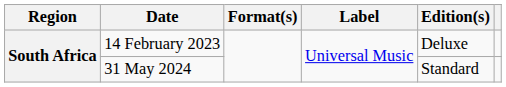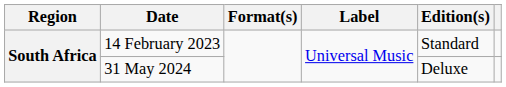 <table class="wikitable plainrowheaders">
 <tr>
 <th scope="col">Region</th>
 <th scope="col">Date</th>
 <th scope="col">Format(s)</th>
 <th scope="col">Label</th>
 <th scope="col">Edition(s)</th>
 <th scope="col"></th>
 </tr>
 <tr>
 <th scope="row" rowspan=2>South Africa</th>
 <td>14 February 2023</td>
 <td rowspan=2></td>
 <td rowspan=2><a href='#'>Universal Music</a></td>
-<td>Deluxe</td>
+<td>Standard</td>
 <td style="text-align:center;"></td>
 </tr>
 <tr>
 <td>31 May 2024</td>
-<td>Standard</td>
+<td>Deluxe</td>
 <td style="text-align:center;"></td>
 </tr>
 </table>
